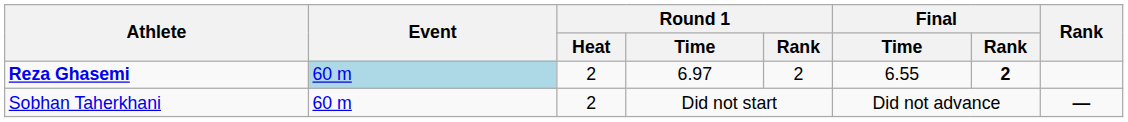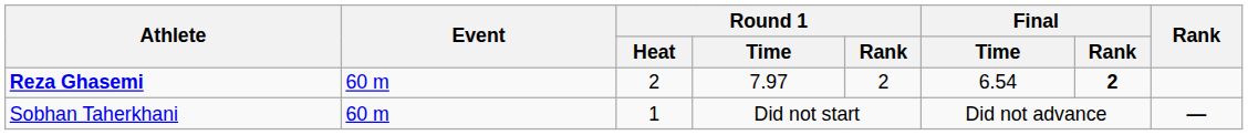 <table class="wikitable" width="72%" style="text-align:center; font-size:90%">
 <tr>
 <th rowspan="2" width="22%">Athlete</th>
 <th rowspan="2" width="18%">Event</th>
 <th colspan="3" width="20%">Round 1</th>
 <th colspan="2" width="15%">Final</th>
 <th rowspan="2" width="6%">Rank</th>
 </tr>
 <tr>
 <th width="5%">Heat</th>
 <th width="10%">Time</th>
 <th>Rank</th>
 <th width="10%">Time</th>
 <th>Rank</th>
 </tr>
 <tr>
 <td align="left"><strong><a href='#'>Reza Ghasemi</a></strong></td>
-<td align="left" style="background: lightblue;"><a href='#'>60 m</a></td>
+<td align="left"><a href='#'>60 m</a></td>
 <td>2</td>
-<td>6.97</td>
+<td>7.97</td>
 <td>2 <strong></strong></td>
-<td>6.55</td>
+<td>6.54</td>
 <td><strong>2</strong></td>
 <td align=center></td>
 </tr>
 <tr>
 <td align="left"><a href='#'>Sobhan Taherkhani</a></td>
 <td align="left"><a href='#'>60 m</a></td>
-<td>2</td>
+<td>1</td>
 <td colspan=2 align=center>Did not start</td>
 <td colspan=2 align=center>Did not advance</td>
 <td align=center><strong>—</strong></td>
 </tr>
 </table>
